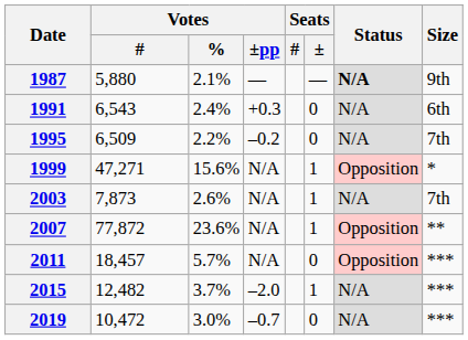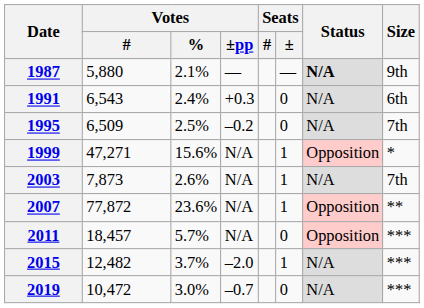 <table class="wikitable" style="font-size:95%;">
 <tr>
 <th width="65" rowspan="2">Date</th>
 <th colspan="3">Votes</th>
 <th colspan="2">Seats</th>
 <th rowspan="2">Status</th>
 <th rowspan="2">Size</th>
 </tr>
 <tr>
 <th width="75">#</th>
 <th>%</th>
 <th>±<a href='#'>pp</a></th>
 <th>#</th>
 <th>±</th>
 </tr>
 <tr>
 <th><a href='#'>1987</a></th>
 <td>5,880</td>
 <td>2.1%</td>
 <td>—</td>
 <td style="text-align:center;"></td>
 <td>—</td>
 <td style="background:#ddd;"><strong>N/A</strong></td>
 <td>9th</td>
 </tr>
 <tr>
 <th><a href='#'>1991</a></th>
 <td>6,543</td>
 <td>2.4%</td>
 <td>+0.3</td>
 <td style="text-align:center;"></td>
 <td>0</td>
 <td style="background:#ddd;">N/A</td>
 <td>6th</td>
 </tr>
 <tr>
 <th><a href='#'>1995</a></th>
 <td>6,509</td>
-<td>2.2%</td>
+<td>2.5%</td>
 <td>–0.2</td>
 <td style="text-align:center;"></td>
 <td>0</td>
 <td style="background:#ddd;">N/A</td>
 <td>7th</td>
 </tr>
 <tr>
 <th><a href='#'>1999</a></th>
 <td>47,271</td>
 <td>15.6%</td>
 <td>N/A</td>
 <td style="text-align:center;"></td>
 <td>1</td>
 <td style="background-color:#fcc;">Opposition</td>
 <td>*</td>
 </tr>
 <tr>
 <th><a href='#'>2003</a></th>
 <td>7,873</td>
 <td>2.6%</td>
 <td>N/A</td>
 <td style="text-align:center;"></td>
 <td>1</td>
 <td style="background:#ddd;">N/A</td>
 <td>7th</td>
 </tr>
 <tr>
 <th><a href='#'>2007</a></th>
 <td>77,872</td>
 <td>23.6%</td>
 <td>N/A</td>
 <td style="text-align:center;"></td>
 <td>1</td>
 <td style="background-color:#fcc;">Opposition</td>
 <td>**</td>
 </tr>
 <tr>
 <th><a href='#'>2011</a></th>
 <td>18,457</td>
 <td>5.7%</td>
 <td>N/A</td>
 <td style="text-align:center;"></td>
 <td>0</td>
 <td style="background-color:#fcc;">Opposition</td>
 <td>***</td>
 </tr>
 <tr>
 <th><a href='#'>2015</a></th>
 <td>12,482</td>
 <td>3.7%</td>
 <td>–2.0</td>
 <td style="text-align:center;"></td>
 <td>1</td>
 <td style="background:#ddd;">N/A</td>
 <td>***</td>
 </tr>
 <tr>
 <th><a href='#'>2019</a></th>
 <td>10,472</td>
 <td>3.0%</td>
 <td>–0.7</td>
 <td style="text-align:center;"></td>
 <td>0</td>
 <td style="background:#ddd;">N/A</td>
 <td>***</td>
 </tr>
 </table>
